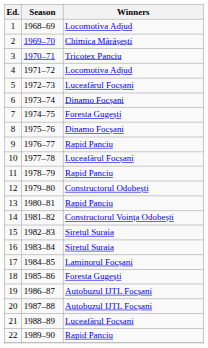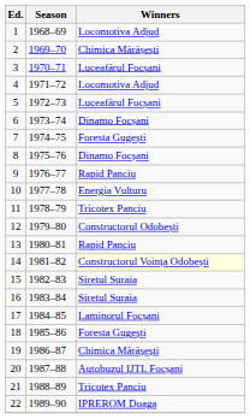 <table class="wikitable" style="font-size:90%">
 <tr>
 <th><abbr>Ed.</abbr></th>
 <th width="60">Season</th>
 <th width="220">Winners</th>
 </tr>
 <tr>
 <td align=center>1</td>
 <td>1968–69</td>
 <td><a href='#'>Locomotiva Adjud</a></td>
 </tr>
 <tr>
 <td align=center>2</td>
 <td><a href='#'>1969–70</a></td>
 <td><a href='#'>Chimica Mărășești</a></td>
 </tr>
 <tr>
 <td align=center>3</td>
 <td><a href='#'>1970–71</a></td>
-<td><a href='#'>Tricotex Panciu</a></td>
+<td><a href='#'>Luceafărul Focșani</a></td>
 </tr>
 <tr>
 <td align=center>4</td>
 <td>1971–72</td>
 <td><a href='#'>Locomotiva Adjud</a></td>
 </tr>
 <tr>
 <td align=center>5</td>
 <td>1972–73</td>
 <td><a href='#'>Luceafărul Focșani</a></td>
 </tr>
 <tr>
 <td align=center>6</td>
 <td>1973–74</td>
 <td><a href='#'>Dinamo Focșani</a></td>
 </tr>
 <tr>
 <td align=center>7</td>
 <td>1974–75</td>
 <td><a href='#'>Foresta Gugești</a></td>
 </tr>
 <tr>
 <td align=center>8</td>
 <td>1975–76</td>
 <td><a href='#'>Dinamo Focșani</a></td>
 </tr>
 <tr>
 <td align=center>9</td>
 <td>1976–77</td>
 <td><a href='#'>Rapid Panciu</a></td>
 </tr>
 <tr>
 <td align=center>10</td>
 <td>1977–78</td>
-<td><a href='#'>Luceafărul Focșani</a></td>
+<td><a href='#'>Energia Vulturu</a></td>
 </tr>
 <tr>
 <td align=center>11</td>
 <td>1978–79</td>
-<td><a href='#'>Rapid Panciu</a></td>
+<td><a href='#'>Tricotex Panciu</a></td>
 </tr>
 <tr>
 <td align=center>12</td>
 <td>1979–80</td>
 <td><a href='#'>Constructorul Odobești</a></td>
 </tr>
 <tr>
 <td align=center>13</td>
 <td>1980–81</td>
 <td><a href='#'>Rapid Panciu</a></td>
 </tr>
 <tr>
 <td align=center>14</td>
 <td>1981–82</td>
-<td><a href='#'>Constructorul Voința Odobești</a></td>
+<td style="background: lightyellow;"><a href='#'>Constructorul Voința Odobești</a></td>
 </tr>
 <tr>
 <td align=center>15</td>
 <td>1982–83</td>
 <td><a href='#'>Siretul Suraia</a></td>
 </tr>
 <tr>
 <td align=center>16</td>
 <td>1983–84</td>
 <td><a href='#'>Siretul Suraia</a></td>
 </tr>
 <tr>
 <td align=center>17</td>
 <td>1984–85</td>
 <td><a href='#'>Laminorul Focșani</a></td>
 </tr>
 <tr>
 <td align=center>18</td>
 <td>1985–86</td>
 <td><a href='#'>Foresta Gugești</a></td>
 </tr>
 <tr>
 <td align=center>19</td>
 <td>1986–87</td>
-<td><a href='#'>Autobuzul IJTL Focșani</a></td>
+<td><a href='#'>Chimica Mărășești</a></td>
 </tr>
 <tr>
 <td align=center>20</td>
 <td>1987–88</td>
 <td><a href='#'>Autobuzul IJTL Focșani</a></td>
 </tr>
 <tr>
 <td align=center>21</td>
 <td>1988–89</td>
-<td><a href='#'>Luceafărul Focșani</a></td>
+<td><a href='#'>Tricotex Panciu</a></td>
 </tr>
 <tr>
 <td align=center>22</td>
 <td>1989–90</td>
-<td><a href='#'>Rapid Panciu</a></td>
+<td><a href='#'>IPREROM Doaga</a></td>
 </tr>
 <tr>
 </tr>
 </table>
